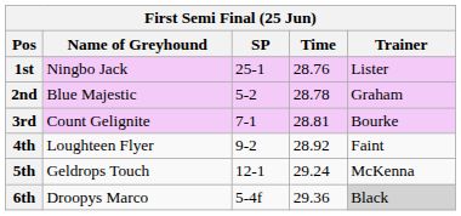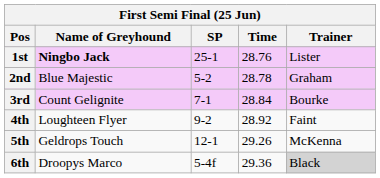 <table class="wikitable">
 <tr>
 <th colspan="6">First Semi Final (25 Jun)</th>
 </tr>
 <tr>
 <th width=30>Pos</th>
 <th width=180>Name of Greyhound</th>
 <th width=50>SP</th>
 <th width=50>Time</th>
 <th width=100>Trainer</th>
 </tr>
 <tr style="background: #f4caf9;">
 <th>1st</th>
-<td>Ningbo Jack</td>
+<td><strong>Ningbo Jack</strong></td>
 <td>25-1</td>
 <td>28.76</td>
 <td>Lister</td>
 </tr>
 <tr style="background: #f4caf9;">
 <th>2nd</th>
 <td>Blue Majestic</td>
 <td>5-2</td>
 <td>28.78</td>
 <td>Graham</td>
 </tr>
 <tr style="background: #f4caf9;">
 <th>3rd</th>
 <td>Count Gelignite</td>
 <td>7-1</td>
-<td>28.81</td>
+<td>28.84</td>
 <td>Bourke</td>
 </tr>
 <tr>
 <th>4th</th>
 <td>Loughteen Flyer</td>
 <td>9-2</td>
 <td>28.92</td>
 <td>Faint</td>
 </tr>
 <tr>
 <th>5th</th>
 <td>Geldrops Touch</td>
 <td>12-1</td>
-<td>29.24</td>
+<td>29.26</td>
 <td>McKenna</td>
 </tr>
 <tr>
 <th>6th</th>
 <td>Droopys Marco</td>
 <td>5-4f</td>
 <td>29.36</td>
 <td style="background: lightgrey;">Black</td>
 </tr>
 </table>
